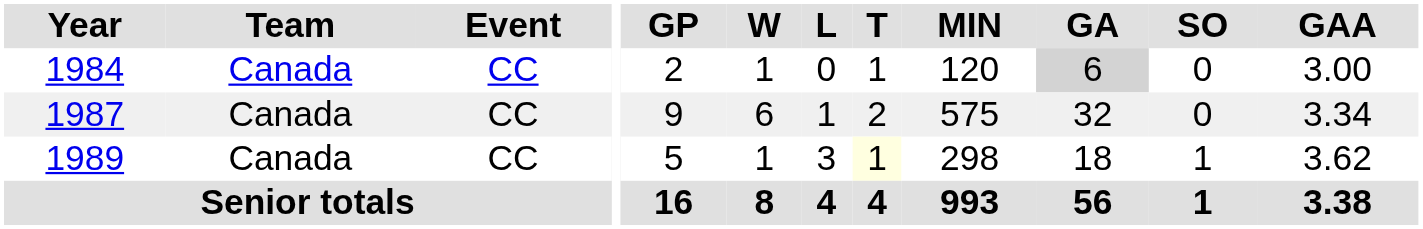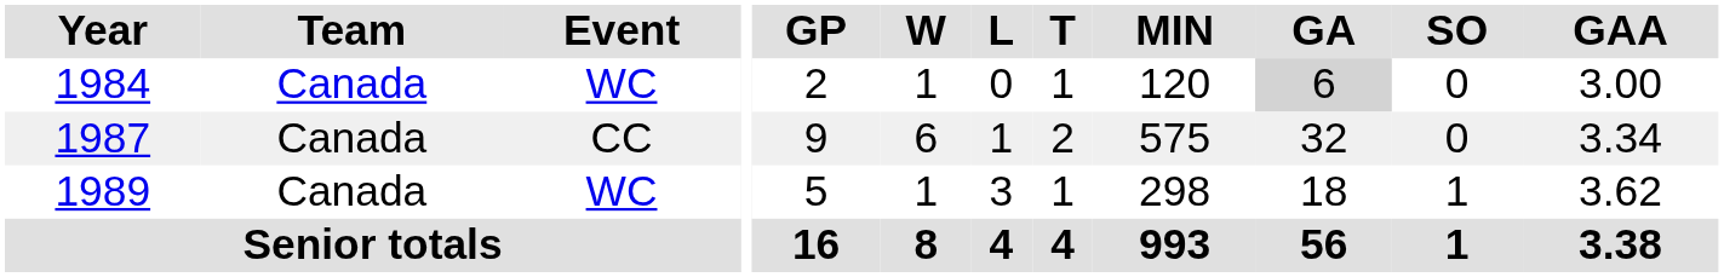 <table border="0" cellpadding="1" cellspacing="0" ID="Table3" style="text-align:center; width:40em">
 <tr ALIGN="center" bgcolor="#e0e0e0">
 <th>Year</th>
 <th>Team</th>
 <th>Event</th>
 <th rowspan="99" bgcolor="#ffffff"></th>
 <th>GP</th>
 <th>W</th>
 <th>L</th>
 <th>T</th>
 <th>MIN</th>
 <th>GA</th>
 <th>SO</th>
 <th>GAA</th>
 </tr>
 <tr>
 <td><a href='#'>1984</a></td>
 <td><a href='#'>Canada</a></td>
-<td><a href='#'>CC</a></td>
+<td><a href='#'>WC</a></td>
 <td>2</td>
 <td>1</td>
 <td>0</td>
 <td>1</td>
 <td>120</td>
 <td style="background: lightgrey;">6</td>
 <td>0</td>
 <td>3.00</td>
 </tr>
 <tr bgcolor="#f0f0f0">
 <td><a href='#'>1987</a></td>
 <td>Canada</td>
 <td>CC</td>
 <td>9</td>
 <td>6</td>
 <td>1</td>
 <td>2</td>
 <td>575</td>
 <td>32</td>
 <td>0</td>
 <td>3.34</td>
 </tr>
 <tr>
 <td><a href='#'>1989</a></td>
 <td>Canada</td>
-<td>CC</td>
+<td><a href='#'>WC</a></td>
 <td>5</td>
 <td>1</td>
 <td>3</td>
-<td style="background: lightyellow;">1</td>
+<td>1</td>
 <td>298</td>
 <td>18</td>
 <td>1</td>
 <td>3.62</td>
 </tr>
 <tr bgcolor="#e0e0e0">
 <th colspan="3">Senior totals</th>
 <th>16</th>
 <th>8</th>
 <th>4</th>
 <th>4</th>
 <th>993</th>
 <th>56</th>
 <th>1</th>
 <th>3.38</th>
 </tr>
 </table>
